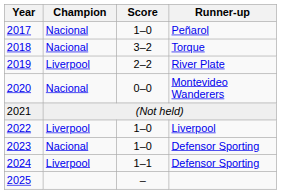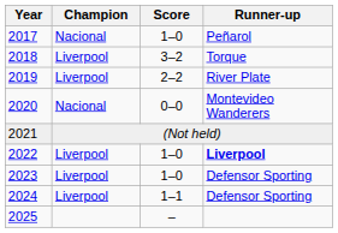 <table class="wikitable sortable">
 <tr>
 <th width=50px>Year</th>
 <th width=100px>Champion</th>
 <th width=70px>Score</th>
 <th width=150px>Runner-up</th>
 </tr>
 <tr>
 <td><a href='#'>2017</a></td>
 <td><a href='#'>Nacional</a></td>
 <td align=center>1–0</td>
 <td><a href='#'>Peñarol</a></td>
 </tr>
 <tr>
 <td><a href='#'>2018</a></td>
-<td><a href='#'>Nacional</a></td>
+<td><a href='#'>Liverpool</a></td>
 <td align=center>3–2</td>
 <td><a href='#'>Torque</a></td>
 </tr>
 <tr>
 <td><a href='#'>2019</a></td>
 <td><a href='#'>Liverpool</a></td>
 <td align=center>2–2 </td>
 <td><a href='#'>River Plate</a></td>
 </tr>
 <tr>
 <td><a href='#'>2020</a></td>
 <td><a href='#'>Nacional</a></td>
 <td align=center>0–0 </td>
 <td><a href='#'>Montevideo Wanderers</a></td>
 </tr>
 <tr bgcolor=#efefef>
 <td>2021</td>
 <td colspan=3 align=center><em>(Not held)</em></td>
 </tr>
 <tr>
 <td><a href='#'>2022</a></td>
 <td><a href='#'>Liverpool</a></td>
 <td align=center>1–0</td>
-<td><a href='#'>Liverpool</a></td>
+<td><strong><a href='#'>Liverpool</a></strong></td>
 </tr>
 <tr>
 <td><a href='#'>2023</a></td>
-<td><a href='#'>Nacional</a></td>
+<td><a href='#'>Liverpool</a></td>
 <td align=center>1–0</td>
 <td><a href='#'>Defensor Sporting</a></td>
 </tr>
 <tr>
 <td><a href='#'>2024</a></td>
 <td><a href='#'>Liverpool</a></td>
 <td align=center>1–1 </td>
 <td><a href='#'>Defensor Sporting</a></td>
 </tr>
 <tr>
 <td><a href='#'>2025</a></td>
 <td></td>
 <td align=center>–</td>
 <td></td>
 </tr>
 </table>
